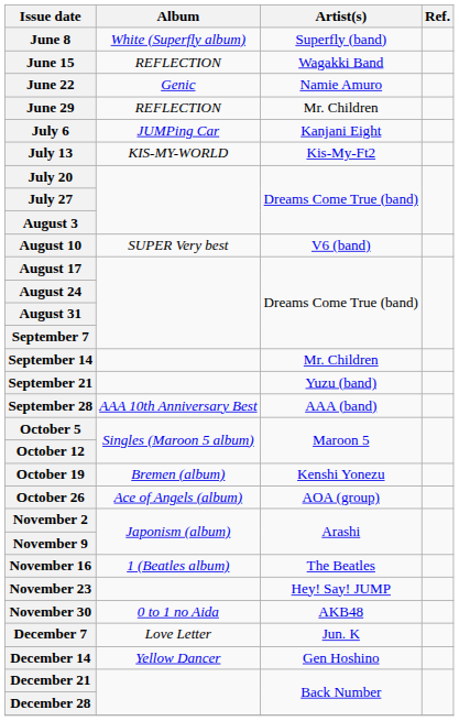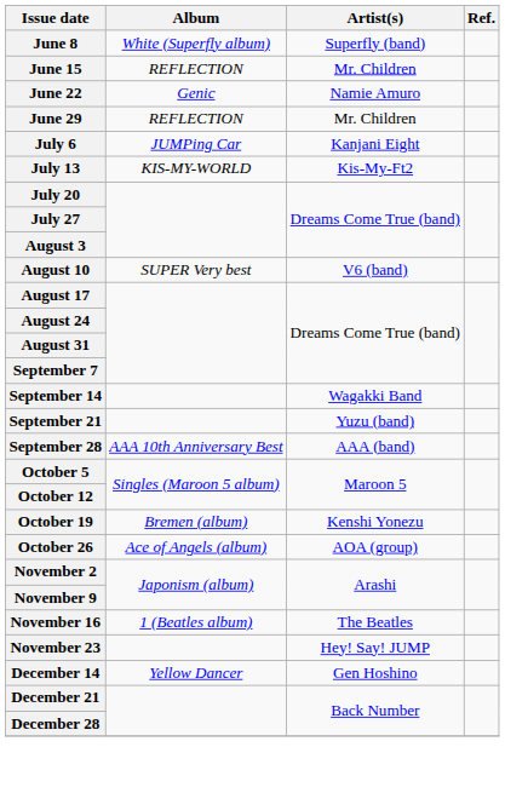 <table class="wikitable plainrowheaders" style="text-align: center">
 <tr>
 <th>Issue date</th>
 <th>Album</th>
 <th>Artist(s)</th>
 <th>Ref.</th>
 </tr>
 <tr>
 <th scope="row">June 8</th>
 <td><em><a href='#'>White (Superfly album)</a></em></td>
 <td><a href='#'>Superfly (band)</a></td>
 <td></td>
 </tr>
 <tr>
 <th scope="row">June 15</th>
 <td><em>REFLECTION</em></td>
-<td><a href='#'>Wagakki Band</a></td>
+<td><a href='#'>Mr. Children</a></td>
 <td></td>
 </tr>
 <tr>
 <th scope="row">June 22</th>
 <td><em><a href='#'>Genic</a></em></td>
 <td><a href='#'>Namie Amuro</a></td>
 <td></td>
 </tr>
 <tr>
 <th scope="row">June 29</th>
 <td><em>REFLECTION</em></td>
 <td>Mr. Children</td>
 <td></td>
 </tr>
 <tr>
 <th scope="row">July 6</th>
 <td><em><a href='#'>JUMPing Car</a></em></td>
 <td><a href='#'>Kanjani Eight</a></td>
 <td></td>
 </tr>
 <tr>
 <th scope="row">July 13</th>
 <td><em>KIS-MY-WORLD</em></td>
 <td><a href='#'>Kis-My-Ft2</a></td>
 <td></td>
 </tr>
 <tr>
 <th scope="row">July 20</th>
 <td rowspan=3></td>
 <td rowspan=3><a href='#'>Dreams Come True (band)</a></td>
 <td rowspan=3></td>
 </tr>
 <tr>
 <th scope="row">July 27</th>
 </tr>
 <tr>
 <th scope="row">August 3</th>
 </tr>
 <tr>
 <th scope="row">August 10</th>
 <td><em>SUPER Very best</em></td>
 <td><a href='#'>V6 (band)</a></td>
 <td></td>
 </tr>
 <tr>
 <th scope="row">August 17</th>
 <td rowspan=4></td>
 <td rowspan=4>Dreams Come True (band)</td>
 <td rowspan=4></td>
 </tr>
 <tr>
 <th scope="row">August 24</th>
 </tr>
 <tr>
 <th scope="row">August 31</th>
 </tr>
 <tr>
 <th scope="row">September 7</th>
 </tr>
 <tr>
 <th scope="row">September 14</th>
 <td></td>
-<td><a href='#'>Mr. Children</a></td>
+<td><a href='#'>Wagakki Band</a></td>
 <td></td>
 </tr>
 <tr>
 <th scope="row">September 21</th>
 <td></td>
 <td><a href='#'>Yuzu (band)</a></td>
 <td></td>
 </tr>
 <tr>
 <th scope="row">September 28</th>
 <td><em><a href='#'>AAA 10th Anniversary Best</a></em></td>
 <td><a href='#'>AAA (band)</a></td>
 <td></td>
 </tr>
 <tr>
 <th scope="row">October 5</th>
 <td rowspan=2><em><a href='#'>Singles (Maroon 5 album)</a></em></td>
 <td rowspan=2><a href='#'>Maroon 5</a></td>
 <td rowspan=2></td>
 </tr>
 <tr>
 <th scope="row">October 12</th>
 </tr>
 <tr>
 <th scope="row">October 19</th>
 <td><em><a href='#'>Bremen (album)</a></em></td>
 <td><a href='#'>Kenshi Yonezu</a></td>
 <td></td>
 </tr>
 <tr>
 <th scope="row">October 26</th>
 <td><em><a href='#'>Ace of Angels (album)</a></em></td>
 <td><a href='#'>AOA (group)</a></td>
 <td></td>
 </tr>
 <tr>
 <th scope="row">November 2</th>
 <td rowspan=2><em><a href='#'>Japonism (album)</a></em></td>
 <td rowspan=2><a href='#'>Arashi</a></td>
 <td rowspan=2></td>
 </tr>
 <tr>
 <th scope="row">November 9</th>
 </tr>
 <tr>
 <th scope="row">November 16</th>
 <td><em><a href='#'>1 (Beatles album)</a></em></td>
 <td><a href='#'>The Beatles</a></td>
 <td></td>
 </tr>
 <tr>
 <th scope="row">November 23</th>
 <td></td>
 <td><a href='#'>Hey! Say! JUMP</a></td>
 <td></td>
 </tr>
 <tr>
-<th scope="row">November 30</th>
-<td><em><a href='#'>0 to 1 no Aida</a></em></td>
-<td><a href='#'>AKB48</a></td>
-<td></td>
-</tr>
-<tr>
-<th scope="row">December 7</th>
-<td><em>Love Letter</em></td>
-<td><a href='#'>Jun. K</a></td>
-<td></td>
-</tr>
-<tr>
 <th scope="row">December 14</th>
 <td><em><a href='#'>Yellow Dancer</a></em></td>
 <td><a href='#'>Gen Hoshino</a></td>
 <td></td>
 </tr>
 <tr>
 <th scope="row">December 21</th>
 <td rowspan=2></td>
 <td rowspan=2><a href='#'>Back Number</a></td>
 <td rowspan=2></td>
 </tr>
 <tr>
 <th scope="row">December 28</th>
 </tr>
 <tr>
 </tr>
 </table>
